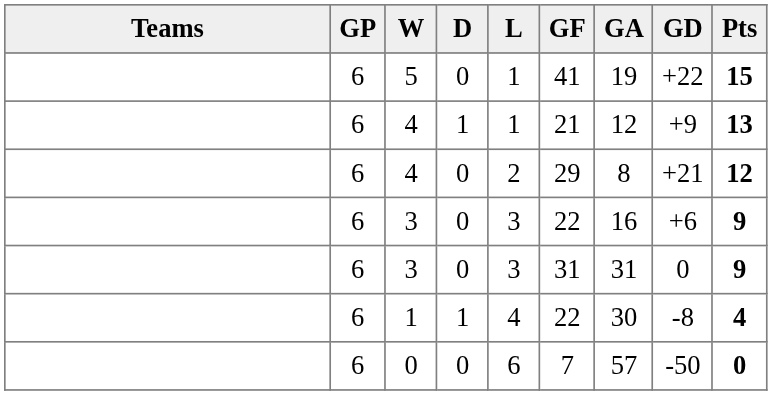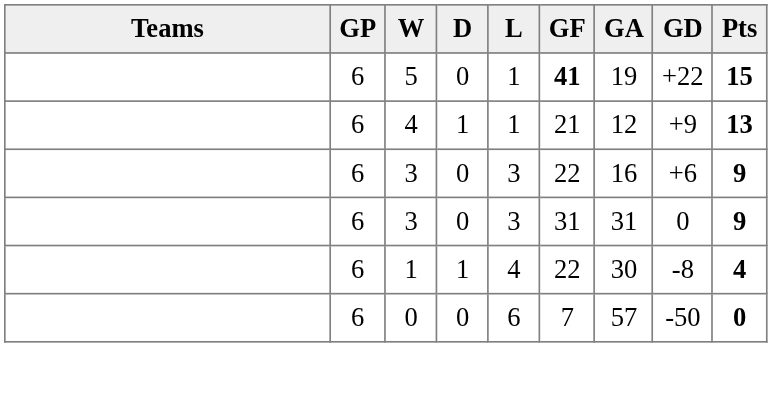 <table style=border-collapse:collapse border=1 cellspacing=0 cellpadding=5>
 <tr align=center bgcolor=#efefef>
 <th width=185>Teams</th>
 <th width=20>GP</th>
 <th width=20>W</th>
 <th width=20>D</th>
 <th width=20>L</th>
 <th width=20>GF</th>
 <th width=20>GA</th>
 <th width=20>GD</th>
 <th width=20>Pts<br></th>
 </tr>
 <tr align=center>
 <td style="text-align:left;"></td>
 <td>6</td>
 <td>5</td>
 <td>0</td>
 <td>1</td>
-<td>41</td>
+<td><strong>41</strong></td>
 <td>19</td>
 <td>+22</td>
 <td><strong>15</strong></td>
 </tr>
 <tr align=center>
 <td style="text-align:left;"></td>
 <td>6</td>
 <td>4</td>
 <td>1</td>
 <td>1</td>
 <td>21</td>
 <td>12</td>
 <td>+9</td>
 <td><strong>13</strong></td>
-</tr>
-<tr align=center>
-<td style="text-align:left;"></td>
-<td>6</td>
-<td>4</td>
-<td>0</td>
-<td>2</td>
-<td>29</td>
-<td>8</td>
-<td>+21</td>
-<td><strong>12</strong></td>
 </tr>
 <tr align=center>
 <td style="text-align:left;"></td>
 <td>6</td>
 <td>3</td>
 <td>0</td>
 <td>3</td>
 <td>22</td>
 <td>16</td>
 <td>+6</td>
 <td><strong>9</strong></td>
 </tr>
 <tr align=center>
 <td style="text-align:left;"></td>
 <td>6</td>
 <td>3</td>
 <td>0</td>
 <td>3</td>
 <td>31</td>
 <td>31</td>
 <td>0</td>
 <td><strong>9</strong></td>
 </tr>
 <tr align=center>
 <td style="text-align:left;"></td>
 <td>6</td>
 <td>1</td>
 <td>1</td>
 <td>4</td>
 <td>22</td>
 <td>30</td>
 <td>-8</td>
 <td><strong>4</strong></td>
 </tr>
 <tr align=center>
 <td style="text-align:left;"></td>
 <td>6</td>
 <td>0</td>
 <td>0</td>
 <td>6</td>
 <td>7</td>
 <td>57</td>
 <td>-50</td>
 <td><strong>0</strong></td>
 </tr>
 </table>
